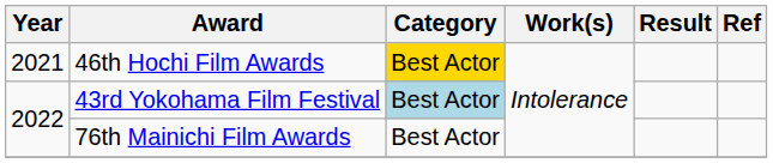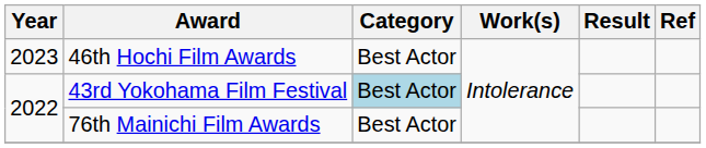 <table class="wikitable">
 <tr>
 <th>Year</th>
 <th>Award</th>
 <th>Category</th>
 <th>Work(s)</th>
 <th>Result</th>
 <th>Ref</th>
 </tr>
 <tr>
-<td>2021</td>
+<td>2023</td>
 <td>46th <a href='#'>Hochi Film Awards</a></td>
-<td style="background: gold;">Best Actor</td>
+<td>Best Actor</td>
 <td rowspan=3><em>Intolerance</em></td>
 <td></td>
 <td></td>
 </tr>
 <tr>
 <td rowspan=2>2022</td>
 <td><a href='#'>43rd Yokohama Film Festival</a></td>
 <td style="background: lightblue;">Best Actor</td>
 <td></td>
 <td></td>
 </tr>
 <tr>
 <td>76th <a href='#'>Mainichi Film Awards</a></td>
 <td>Best Actor</td>
 <td></td>
 <td></td>
 </tr>
 <tr>
 </tr>
 </table>
